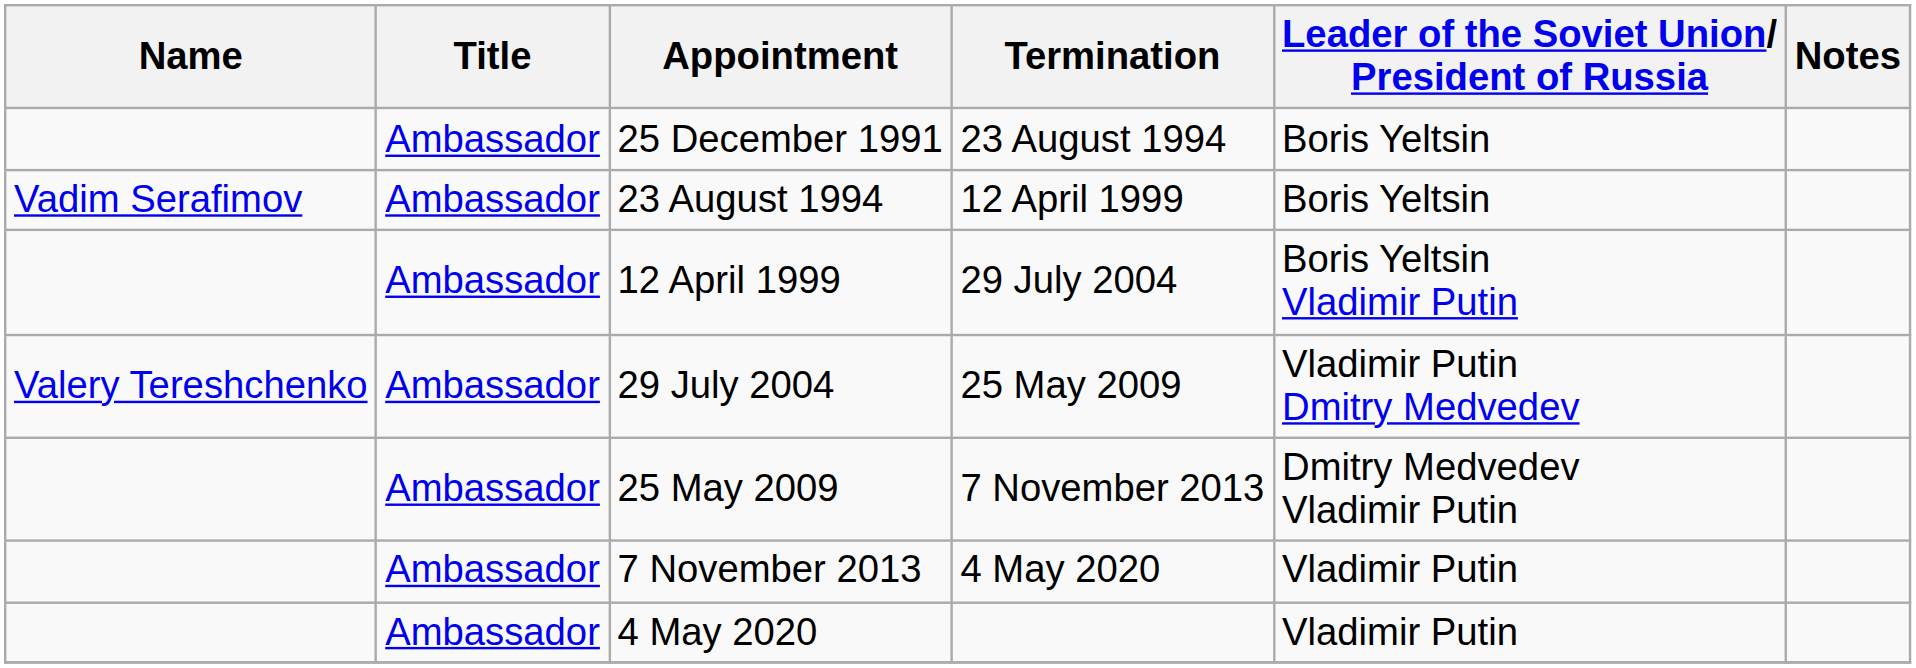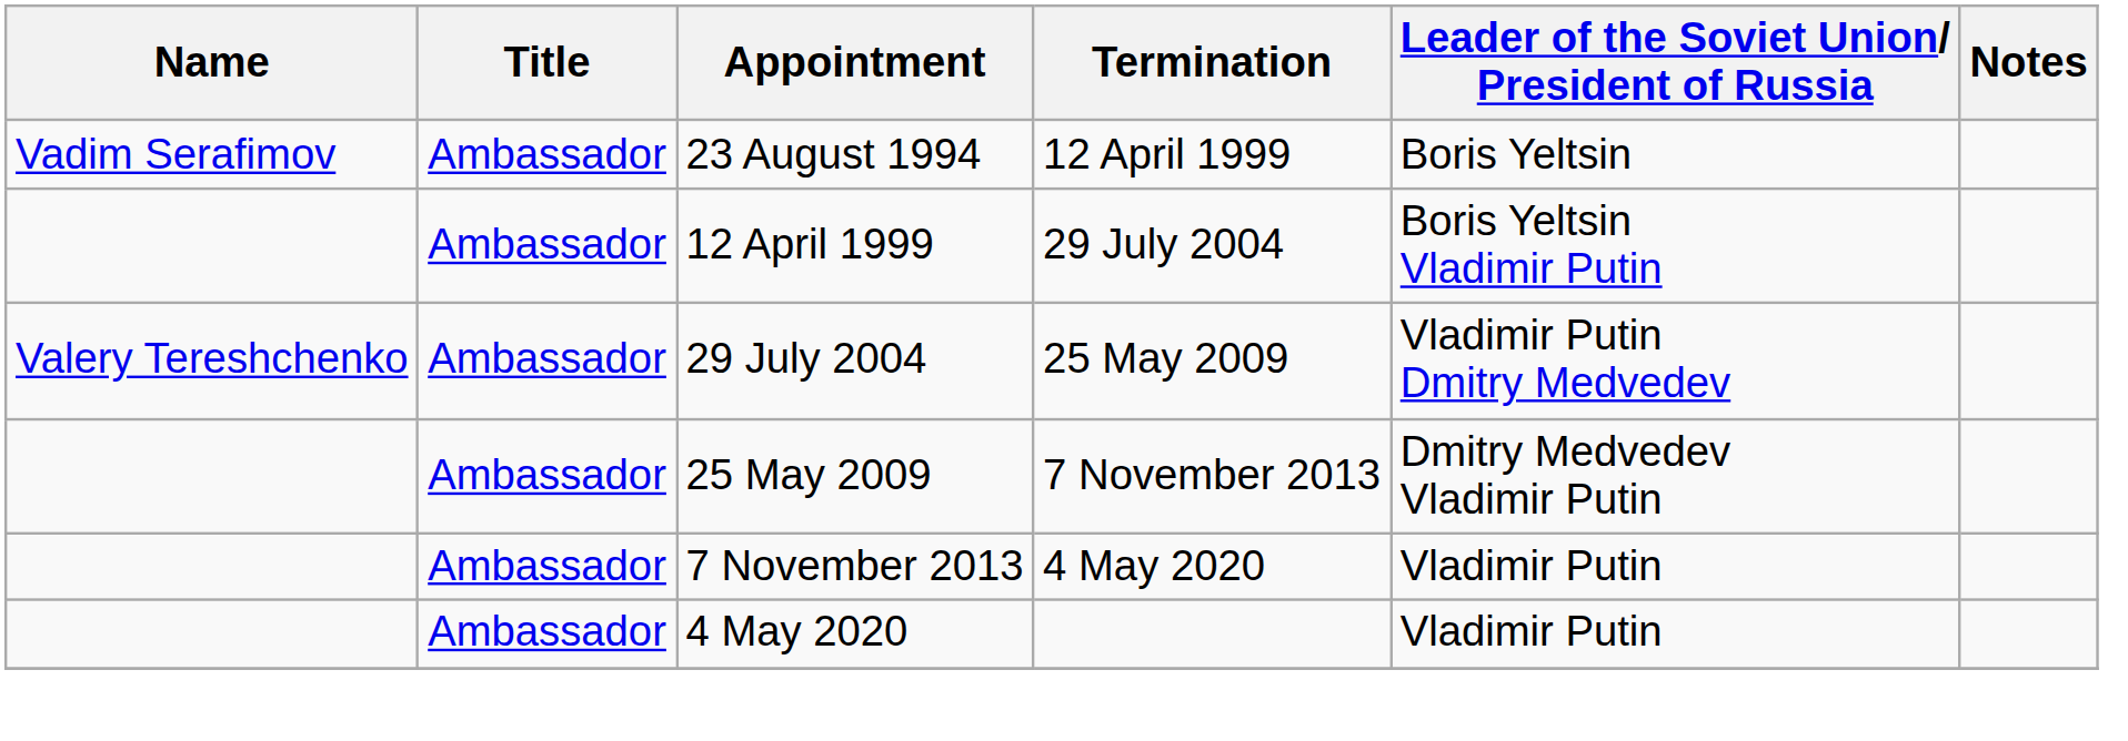 <table class="wikitable">
 <tr valign="middle">
 <th>Name</th>
 <th>Title</th>
 <th>Appointment</th>
 <th>Termination</th>
 <th><a href='#'>Leader of the Soviet Union</a>/<br><a href='#'>President of Russia</a></th>
 <th>Notes</th>
-</tr>
-<tr>
-<td></td>
-<td><a href='#'>Ambassador</a></td>
-<td>25 December 1991</td>
-<td>23 August 1994</td>
-<td>Boris Yeltsin</td>
-<td></td>
 </tr>
 <tr>
 <td><a href='#'>Vadim Serafimov</a></td>
 <td><a href='#'>Ambassador</a></td>
 <td>23 August 1994</td>
 <td>12 April 1999</td>
 <td>Boris Yeltsin</td>
 <td></td>
 </tr>
 <tr>
 <td></td>
 <td><a href='#'>Ambassador</a></td>
 <td>12 April 1999</td>
 <td>29 July 2004</td>
 <td>Boris Yeltsin<br><a href='#'>Vladimir Putin</a></td>
 <td></td>
 </tr>
 <tr>
 <td><a href='#'>Valery Tereshchenko</a></td>
 <td><a href='#'>Ambassador</a></td>
 <td>29 July 2004</td>
 <td>25 May 2009</td>
 <td>Vladimir Putin<br><a href='#'>Dmitry Medvedev</a></td>
 <td></td>
 </tr>
 <tr>
 <td></td>
 <td><a href='#'>Ambassador</a></td>
 <td>25 May 2009</td>
 <td>7 November 2013</td>
 <td>Dmitry Medvedev<br>Vladimir Putin</td>
 <td></td>
 </tr>
 <tr>
 <td></td>
 <td><a href='#'>Ambassador</a></td>
 <td>7 November 2013</td>
 <td>4 May 2020</td>
 <td>Vladimir Putin</td>
 <td></td>
 </tr>
 <tr>
 <td></td>
 <td><a href='#'>Ambassador</a></td>
 <td>4 May 2020</td>
 <td></td>
 <td>Vladimir Putin</td>
 <td></td>
 </tr>
 <tr>
 </tr>
 </table>
